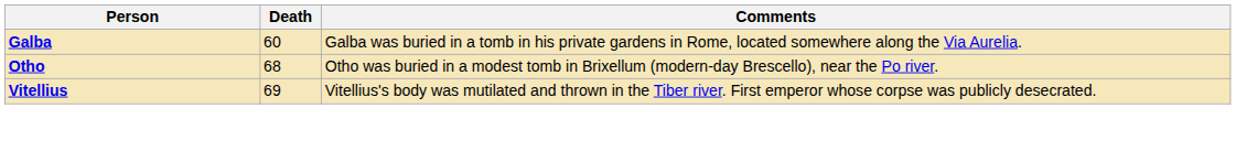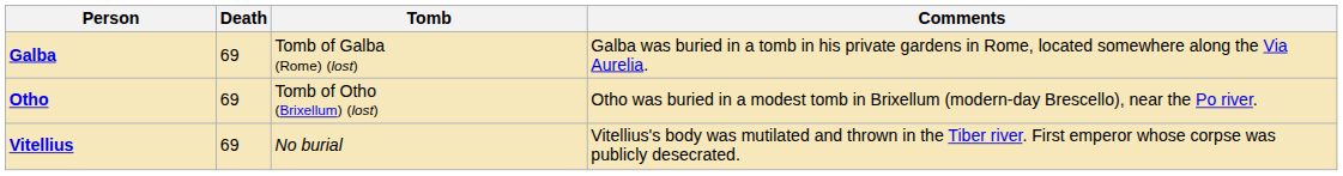 <table class="wikitable plainrowheaders" style="width:100%;">
 <tr>
 <th scope="col" width="16%">Person</th>
 <th scope="col" width="3%">Death</th>
+<th scope="col" width="24%">Tomb</th>
 <th scope="col" width="57%">Comments</th>
 </tr>
 <tr style="background:#f7e8bc;">
 <td><strong><a href='#'>Galba</a></strong></td>
-<td>60</td>
+<td>69</td>
+<td>Tomb of Galba<em></em><br><small>(Rome)</small> <small>(<em>lost</em>)</small></td>
 <td>Galba was buried in a tomb in his private gardens<em></em> in Rome,<em></em> located somewhere along the <a href='#'>Via Aurelia</a>.<em></em></td>
 </tr>
 <tr style="background:#f7e8bc;">
 <td><strong><a href='#'>Otho</a></strong></td>
-<td>68</td>
+<td>69</td>
+<td>Tomb of Otho<em></em><br><small>(<a href='#'>Brixellum</a>)</small> <small>(<em>lost</em>)</small></td>
 <td>Otho was buried in a modest tomb in Brixellum (modern-day Brescello), near the <a href='#'>Po river</a>.<em></em></td>
 </tr>
 <tr style="background:#f7e8bc;">
 <td><strong><a href='#'>Vitellius</a></strong></td>
 <td>69</td>
+<td><em>No burial</em></td>
 <td>Vitellius's body was mutilated and thrown in the <a href='#'>Tiber river</a>. First emperor whose corpse was publicly desecrated.</td>
 </tr>
 </table>
